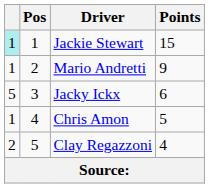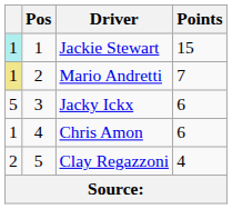 <table class="wikitable" style="font-size: 95%;">
 <tr>
 <th></th>
 <th>Pos</th>
 <th>Driver</th>
 <th>Points</th>
 </tr>
 <tr>
 <td align="left" style="background: paleturquoise;"> 1</td>
 <td align="center">1</td>
 <td> <a href='#'>Jackie Stewart</a></td>
 <td align="left">15</td>
 </tr>
 <tr>
-<td align="left"> 1</td>
+<td align="left" style="background: khaki;"> 1</td>
 <td align="center">2</td>
 <td> <a href='#'>Mario Andretti</a></td>
-<td align="left">9</td>
+<td align="left">7</td>
 </tr>
 <tr>
 <td align="left"> 5</td>
 <td align="center">3</td>
 <td> <a href='#'>Jacky Ickx</a></td>
 <td align="left">6</td>
 </tr>
 <tr>
 <td align="left"> 1</td>
 <td align="center">4</td>
 <td> <a href='#'>Chris Amon</a></td>
-<td align="left">5</td>
+<td align="left">6</td>
 </tr>
 <tr>
 <td align="left"> 2</td>
 <td align="center">5</td>
 <td> <a href='#'>Clay Regazzoni</a></td>
 <td align="left">4</td>
 </tr>
 <tr>
 <th colspan=4>Source:</th>
 </tr>
 </table>
